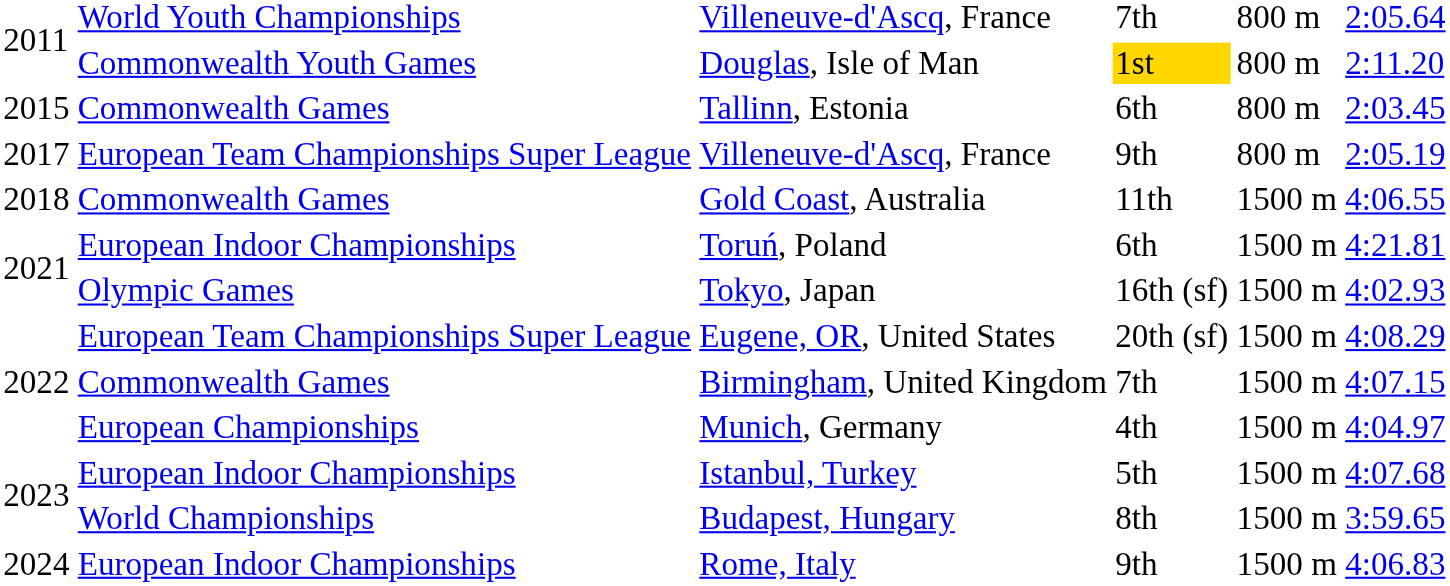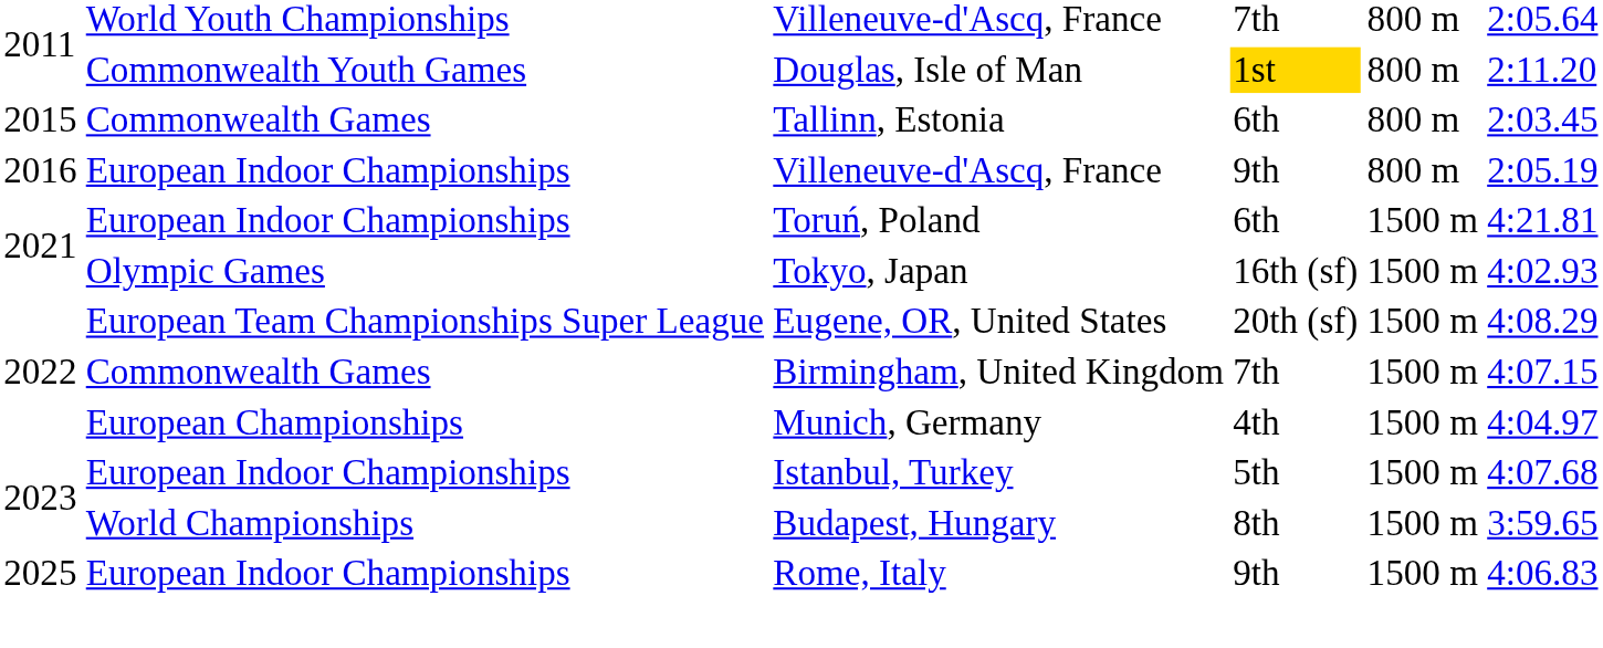 <table>
 <tr>
 <td rowspan=2>2011</td>
 <td><a href='#'>World Youth Championships</a></td>
 <td><a href='#'>Villeneuve-d'Ascq</a>, France</td>
 <td>7th</td>
 <td>800 m</td>
 <td><a href='#'>2:05.64</a></td>
 </tr>
 <tr>
 <td><a href='#'>Commonwealth Youth Games</a></td>
 <td><a href='#'>Douglas</a>, Isle of Man</td>
 <td bgcolor=gold>1st</td>
 <td>800 m</td>
 <td><a href='#'>2:11.20</a></td>
 </tr>
 <tr>
 <td>2015</td>
 <td><a href='#'>Commonwealth Games</a></td>
 <td><a href='#'>Tallinn</a>, Estonia</td>
 <td>6th</td>
 <td>800 m</td>
 <td><a href='#'>2:03.45</a></td>
 </tr>
 <tr>
-<td>2017</td>
-<td><a href='#'>European Team Championships Super League</a></td>
+<td>2016</td>
+<td><a href='#'>European Indoor Championships</a></td>
 <td><a href='#'>Villeneuve-d'Ascq</a>, France</td>
 <td>9th</td>
 <td>800 m</td>
 <td><a href='#'>2:05.19</a></td>
-</tr>
-<tr>
-<td>2018</td>
-<td><a href='#'>Commonwealth Games</a></td>
-<td><a href='#'>Gold Coast</a>, Australia</td>
-<td>11th</td>
-<td>1500 m</td>
-<td><a href='#'>4:06.55</a></td>
 </tr>
 <tr>
 <td rowspan=2>2021</td>
 <td><a href='#'>European Indoor Championships</a></td>
 <td><a href='#'>Toruń</a>, Poland</td>
 <td>6th</td>
 <td>1500 m</td>
 <td><a href='#'>4:21.81</a></td>
 </tr>
 <tr>
 <td><a href='#'>Olympic Games</a></td>
 <td><a href='#'>Tokyo</a>, Japan</td>
 <td>16th (sf)</td>
 <td>1500 m</td>
 <td><a href='#'>4:02.93</a></td>
 </tr>
 <tr>
 <td rowspan=3>2022</td>
 <td><a href='#'>European Team Championships Super League</a></td>
 <td><a href='#'>Eugene, OR</a>, United States</td>
 <td>20th (sf)</td>
 <td>1500 m</td>
 <td><a href='#'>4:08.29</a></td>
 </tr>
 <tr>
 <td><a href='#'>Commonwealth Games</a></td>
 <td><a href='#'>Birmingham</a>, United Kingdom</td>
 <td>7th</td>
 <td>1500 m</td>
 <td><a href='#'>4:07.15</a></td>
 </tr>
 <tr>
 <td><a href='#'>European Championships</a></td>
 <td><a href='#'>Munich</a>, Germany</td>
 <td>4th</td>
 <td>1500 m</td>
 <td><a href='#'>4:04.97</a></td>
 </tr>
 <tr>
 <td rowspan=2>2023</td>
 <td><a href='#'>European Indoor Championships</a></td>
 <td><a href='#'>Istanbul, Turkey</a></td>
 <td>5th</td>
 <td>1500 m</td>
 <td><a href='#'>4:07.68</a></td>
 </tr>
 <tr>
 <td><a href='#'>World Championships</a></td>
 <td><a href='#'>Budapest, Hungary</a></td>
 <td>8th</td>
 <td>1500 m</td>
 <td><a href='#'>3:59.65</a></td>
 </tr>
 <tr>
-<td>2024</td>
+<td>2025</td>
 <td><a href='#'>European Indoor Championships</a></td>
 <td><a href='#'>Rome, Italy</a></td>
 <td>9th</td>
 <td>1500 m</td>
 <td><a href='#'>4:06.83</a></td>
 </tr>
 </table>
